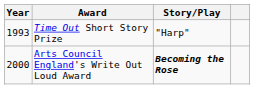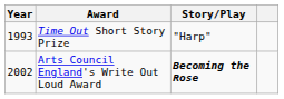 <table class="wikitable">
 <tr>
 <th scope="col" style="width:30px;">Year</th>
 <th scope="col" style="width:160PX;">Award</th>
 <th scope="col" style="width:100px;">Story/Play</th>
 <th scope="col" style="width:20px;"></th>
 </tr>
 <tr>
 <td>1993</td>
 <td><em><a href='#'>Time Out</a></em> Short Story Prize</td>
 <td>"Harp"</td>
 <td></td>
 </tr>
 <tr>
-<td>2000</td>
+<td>2002</td>
 <td><a href='#'>Arts Council England</a>'s Write Out Loud Award</td>
 <td><strong><em>Becoming the Rose</em></strong></td>
 <td></td>
 </tr>
 </table>
